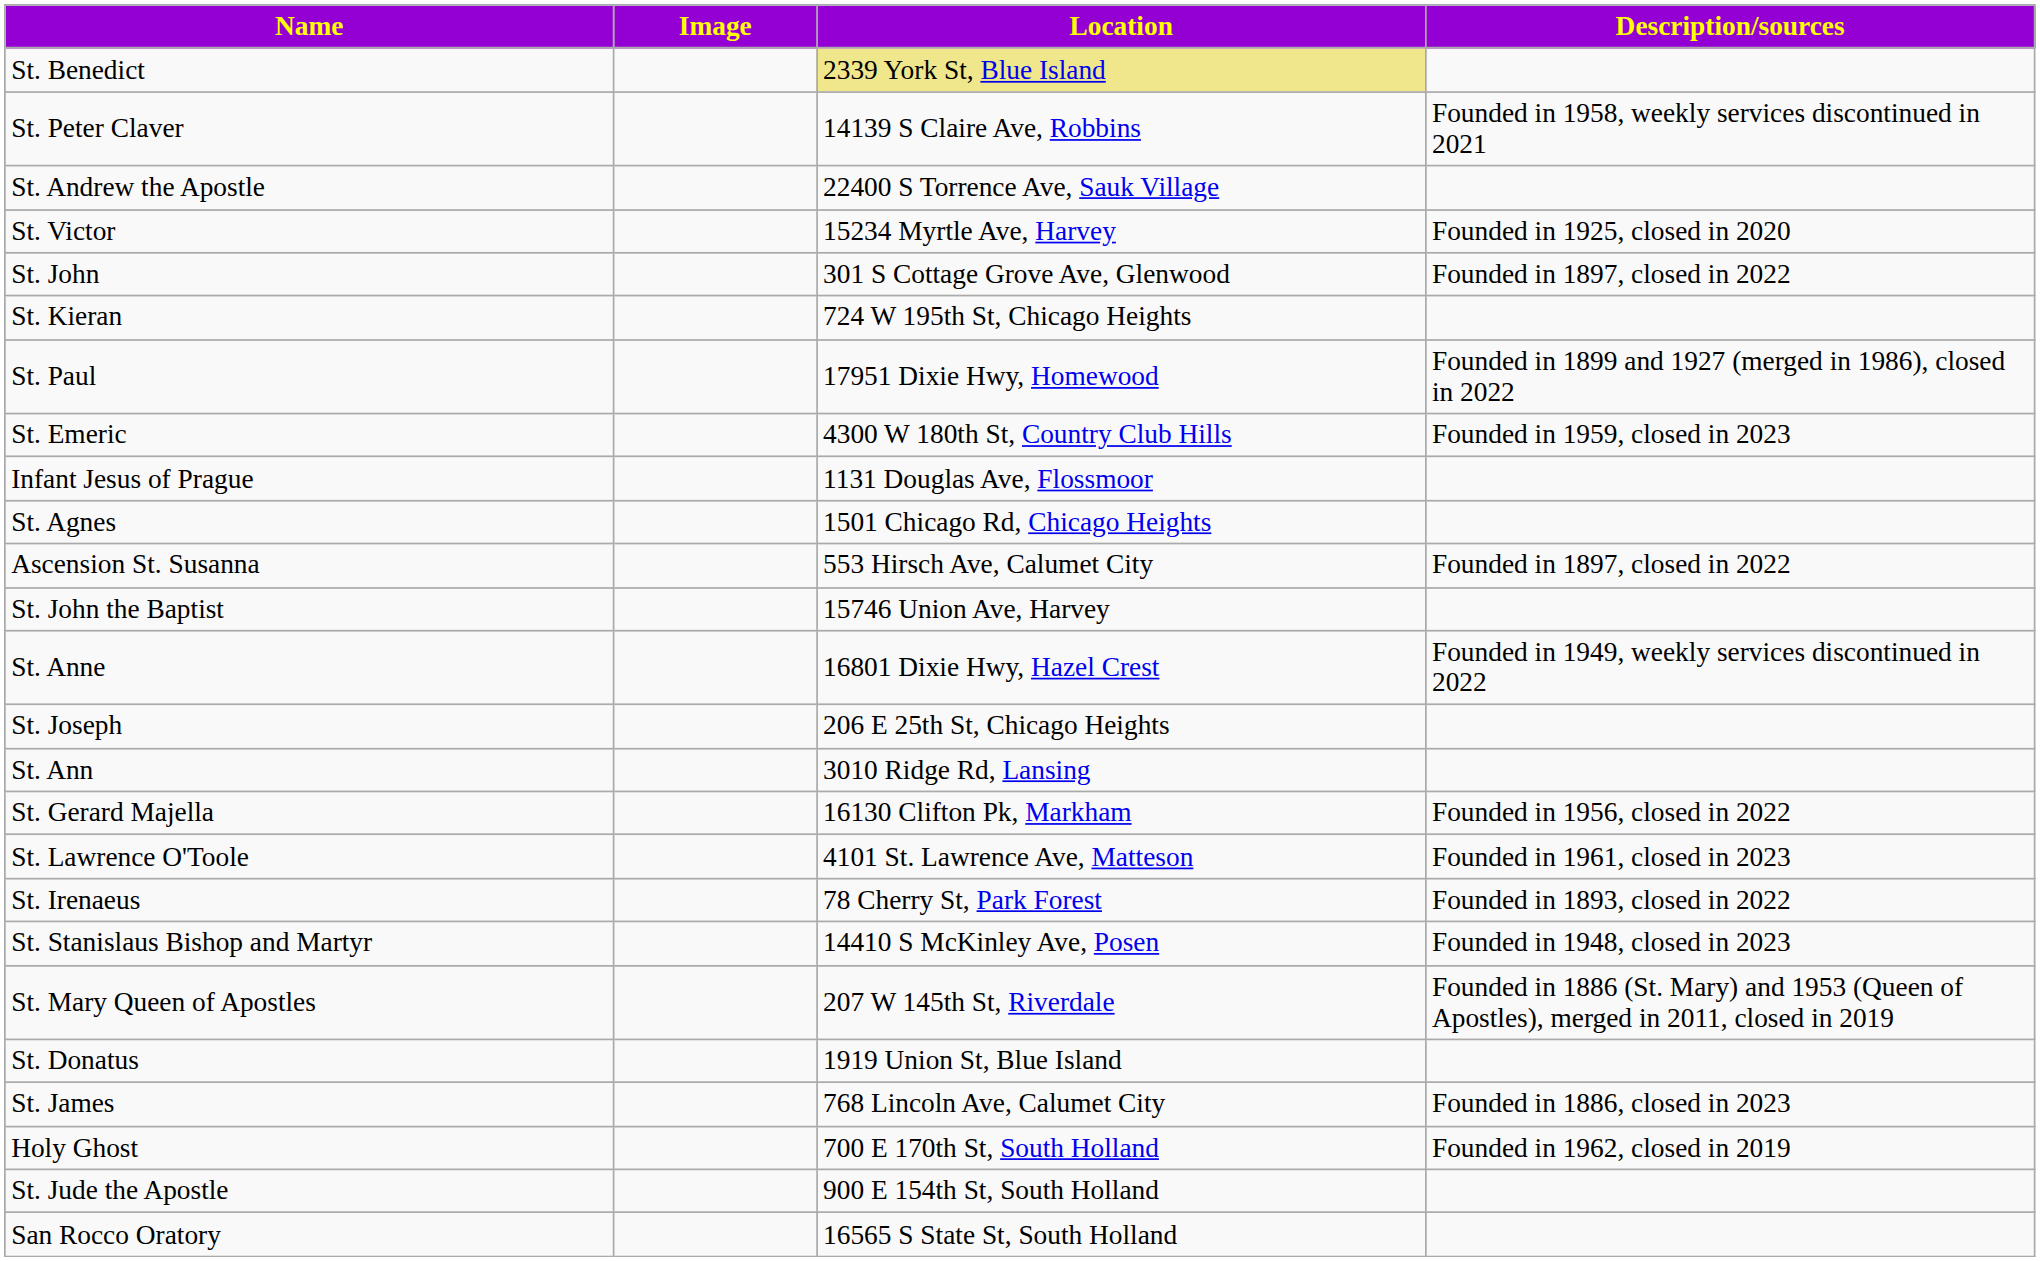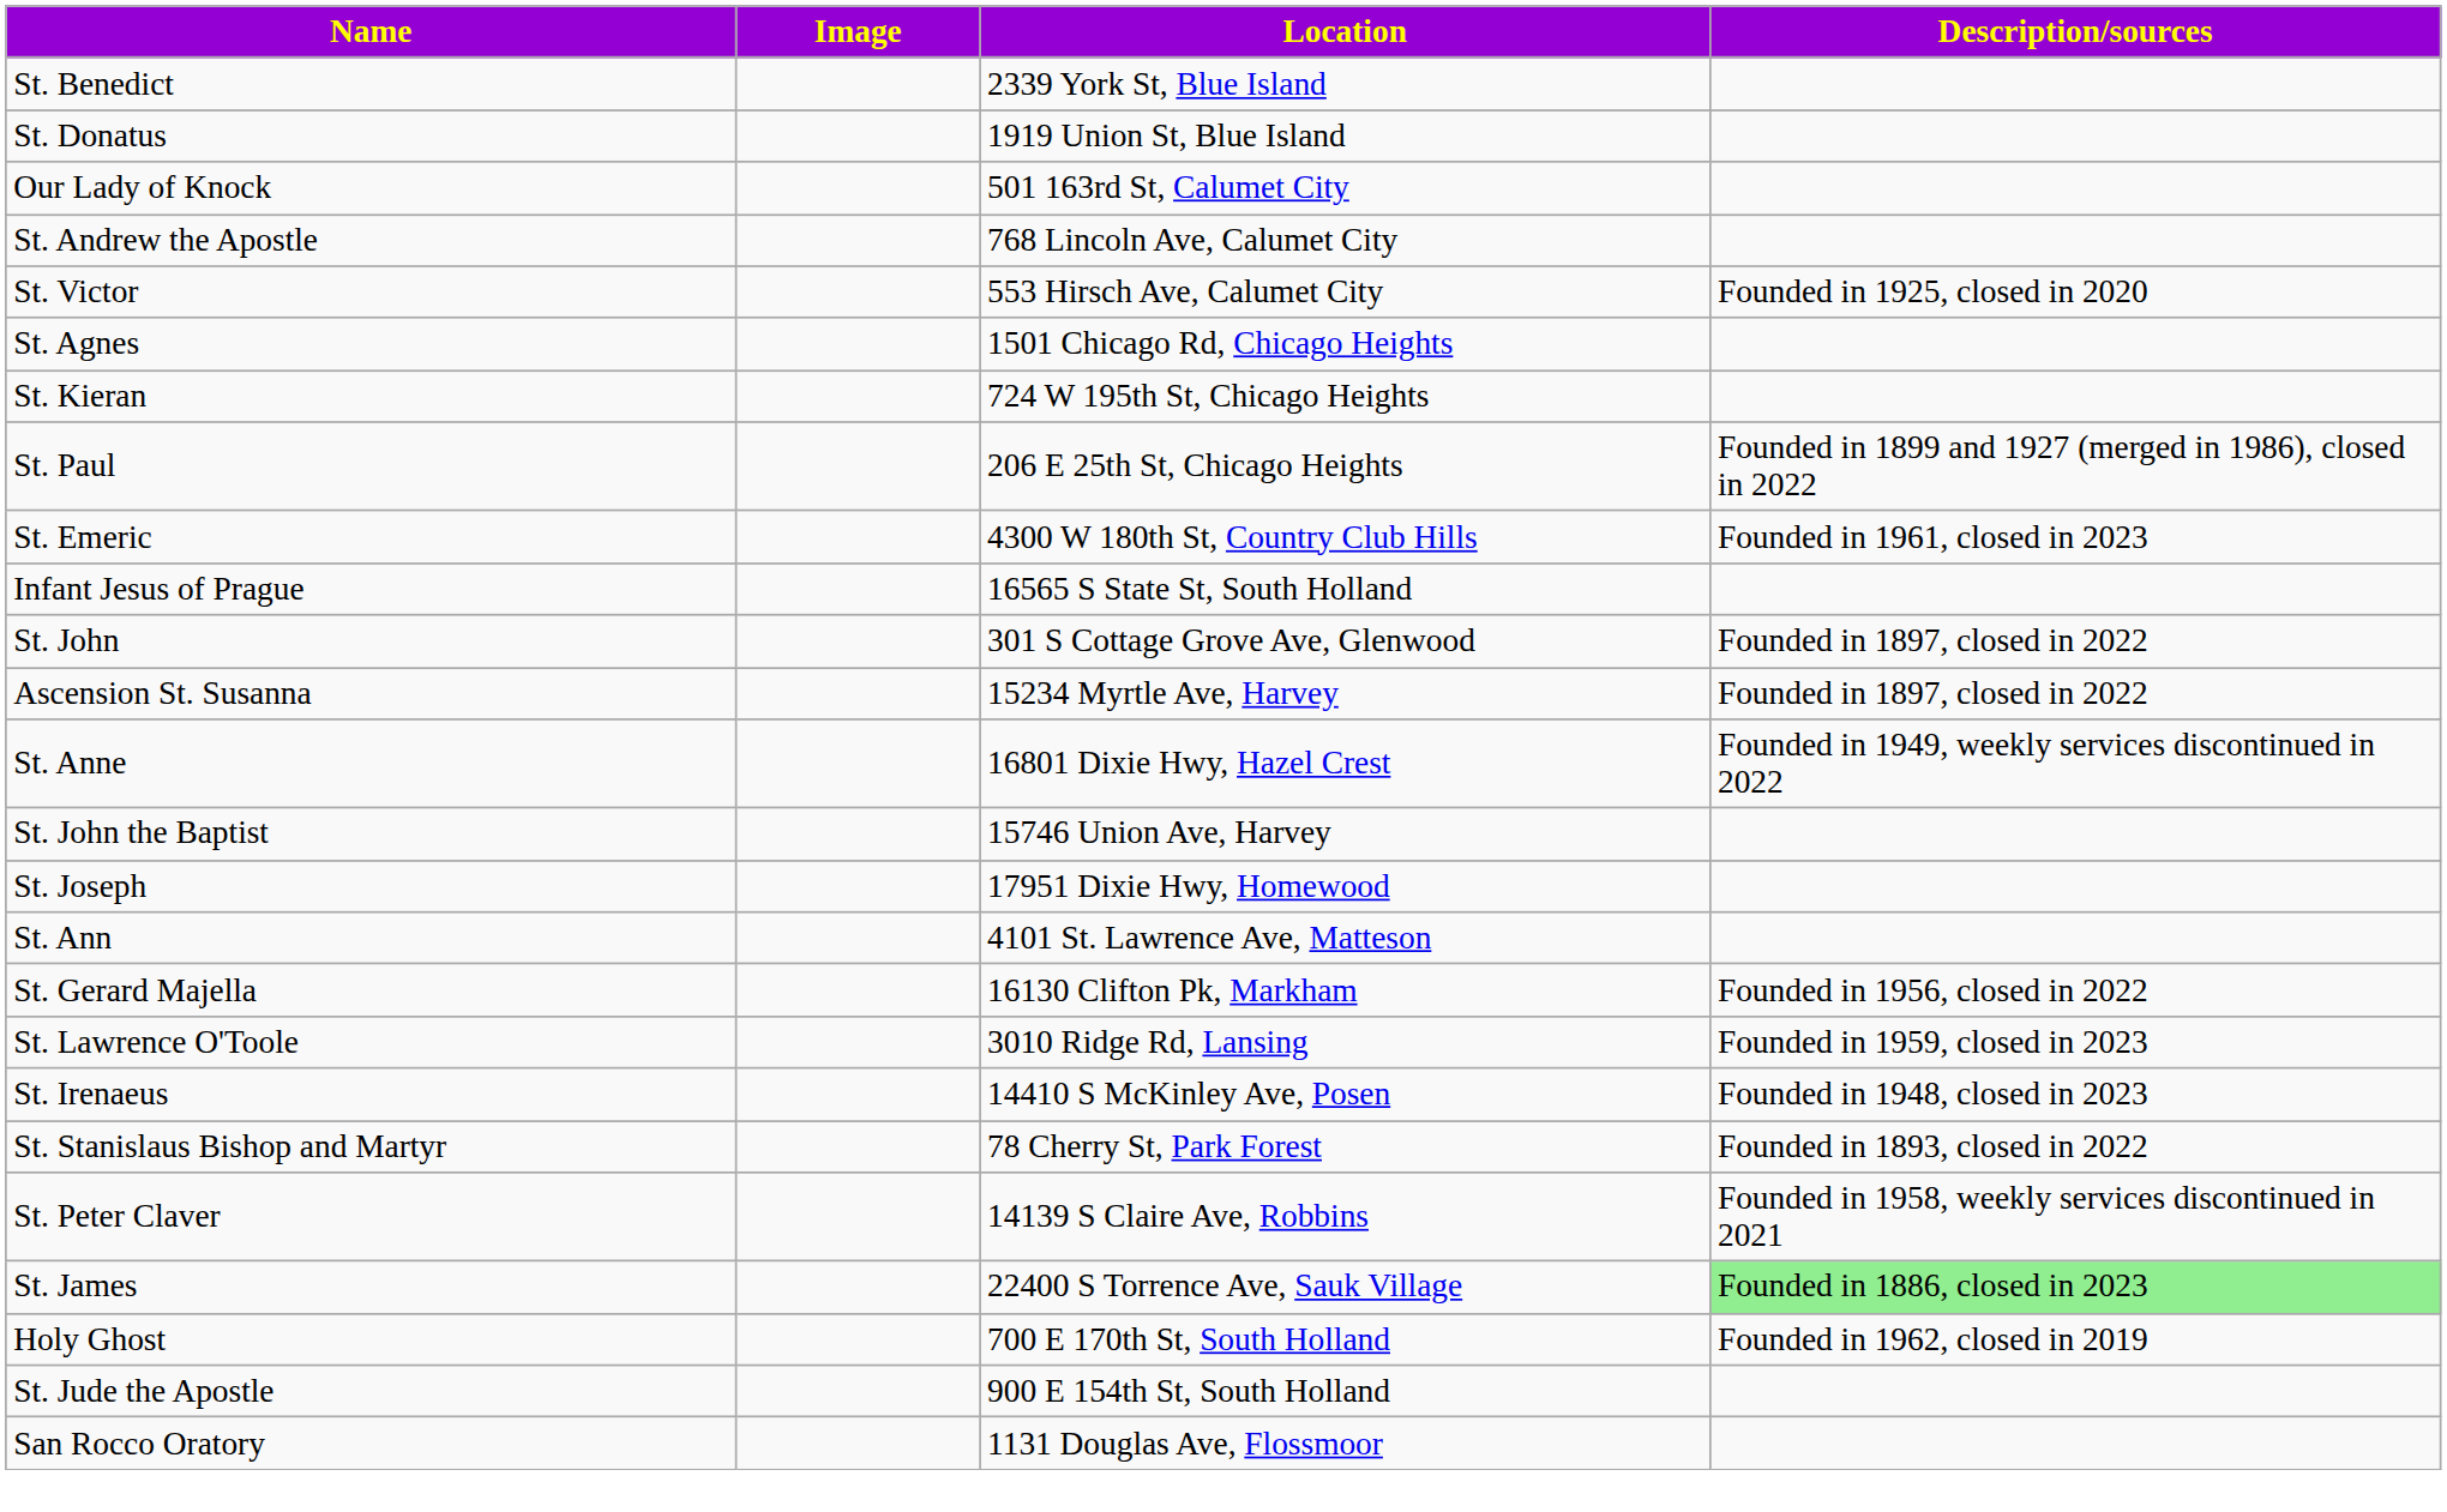 <table class="wikitable sortable" style="width:75%">
 <tr>
 <th style="background:darkviolet; color:yellow;" width="30%"><strong>Name</strong></th>
 <th style="background:darkviolet; color:yellow;" width="10%"><strong>Image</strong></th>
 <th style="background:darkviolet; color:yellow;" width="30%"><strong>Location</strong></th>
 <th style="background:darkviolet; color:yellow;" width="30%"><strong>Description/sources</strong></th>
 </tr>
 <tr>
 <td>St. Benedict</td>
 <td></td>
-<td style="background: khaki;">2339 York St, <a href='#'>Blue Island</a></td>
+<td>2339 York St, <a href='#'>Blue Island</a></td>
 <td></td>
 </tr>
 <tr>
-<td>St. Peter Claver</td>
+<td>St. Donatus</td>
 <td></td>
-<td>14139 S Claire Ave, <a href='#'>Robbins</a></td>
-<td>Founded in 1958, weekly services discontinued in 2021</td>
+<td>1919 Union St, Blue Island</td>
+<td></td>
+</tr>
+<tr>
+<td>Our Lady of Knock</td>
+<td></td>
+<td>501 163rd St, <a href='#'>Calumet City</a></td>
+<td></td>
 </tr>
 <tr>
 <td>St. Andrew the Apostle</td>
 <td></td>
-<td>22400 S Torrence Ave, <a href='#'>Sauk Village</a></td>
+<td>768 Lincoln Ave, Calumet City</td>
 <td></td>
 </tr>
 <tr>
 <td>St. Victor</td>
 <td></td>
-<td>15234 Myrtle Ave, <a href='#'>Harvey</a></td>
+<td>553 Hirsch Ave, Calumet City</td>
 <td>Founded in 1925, closed in 2020</td>
 </tr>
 <tr>
-<td>St. John</td>
+<td>St. Agnes</td>
 <td></td>
-<td>301 S Cottage Grove Ave, Glenwood</td>
-<td>Founded in 1897, closed in 2022</td>
+<td>1501 Chicago Rd, <a href='#'>Chicago Heights</a></td>
+<td></td>
 </tr>
 <tr>
 <td>St. Kieran</td>
 <td></td>
 <td>724 W 195th St, Chicago Heights</td>
 <td></td>
 </tr>
 <tr>
 <td>St. Paul</td>
 <td></td>
-<td>17951 Dixie Hwy, <a href='#'>Homewood</a></td>
+<td>206 E 25th St, Chicago Heights</td>
 <td>Founded in 1899 and 1927 (merged in 1986), closed in 2022</td>
 </tr>
 <tr>
 <td>St. Emeric</td>
 <td></td>
 <td>4300 W 180th St, <a href='#'>Country Club Hills</a></td>
-<td>Founded in 1959, closed in 2023</td>
+<td>Founded in 1961, closed in 2023</td>
 </tr>
 <tr>
 <td>Infant Jesus of Prague</td>
 <td></td>
-<td>1131 Douglas Ave, <a href='#'>Flossmoor</a></td>
+<td>16565 S State St, South Holland</td>
 <td></td>
 </tr>
 <tr>
-<td>St. Agnes</td>
+<td>St. John</td>
 <td></td>
-<td>1501 Chicago Rd, <a href='#'>Chicago Heights</a></td>
-<td></td>
+<td>301 S Cottage Grove Ave, Glenwood</td>
+<td>Founded in 1897, closed in 2022</td>
 </tr>
 <tr>
 <td>Ascension St. Susanna</td>
 <td></td>
-<td>553 Hirsch Ave, Calumet City</td>
+<td>15234 Myrtle Ave, <a href='#'>Harvey</a></td>
 <td>Founded in 1897, closed in 2022</td>
+</tr>
+<tr>
+<td>St. Anne</td>
+<td></td>
+<td>16801 Dixie Hwy, <a href='#'>Hazel Crest</a></td>
+<td>Founded in 1949, weekly services discontinued in 2022</td>
 </tr>
 <tr>
 <td>St. John the Baptist</td>
 <td></td>
 <td>15746 Union Ave, Harvey</td>
 <td></td>
 </tr>
 <tr>
-<td>St. Anne</td>
-<td></td>
-<td>16801 Dixie Hwy, <a href='#'>Hazel Crest</a></td>
-<td>Founded in 1949, weekly services discontinued in 2022</td>
-</tr>
-<tr>
 <td>St. Joseph</td>
 <td></td>
-<td>206 E 25th St, Chicago Heights</td>
+<td>17951 Dixie Hwy, <a href='#'>Homewood</a></td>
 <td></td>
 </tr>
 <tr>
 <td>St. Ann</td>
 <td></td>
-<td>3010 Ridge Rd, <a href='#'>Lansing</a></td>
+<td>4101 St. Lawrence Ave, <a href='#'>Matteson</a></td>
 <td></td>
 </tr>
 <tr>
 <td>St. Gerard Majella</td>
 <td></td>
 <td>16130 Clifton Pk, <a href='#'>Markham</a></td>
 <td>Founded in 1956, closed in 2022</td>
 </tr>
 <tr>
 <td>St. Lawrence O'Toole</td>
 <td></td>
-<td>4101 St. Lawrence Ave, <a href='#'>Matteson</a></td>
-<td>Founded in 1961, closed in 2023</td>
+<td>3010 Ridge Rd, <a href='#'>Lansing</a></td>
+<td>Founded in 1959, closed in 2023</td>
 </tr>
 <tr>
 <td>St. Irenaeus</td>
+<td></td>
+<td>14410 S McKinley Ave, <a href='#'>Posen</a></td>
+<td>Founded in 1948, closed in 2023</td>
+</tr>
+<tr>
+<td>St. Stanislaus Bishop and Martyr</td>
 <td></td>
 <td>78 Cherry St, <a href='#'>Park Forest</a></td>
 <td>Founded in 1893, closed in 2022</td>
 </tr>
 <tr>
-<td>St. Stanislaus Bishop and Martyr</td>
+<td>St. Peter Claver</td>
 <td></td>
-<td>14410 S McKinley Ave, <a href='#'>Posen</a></td>
-<td>Founded in 1948, closed in 2023</td>
-</tr>
-<tr>
-<td>St. Mary Queen of Apostles</td>
-<td></td>
-<td>207 W 145th St, <a href='#'>Riverdale</a></td>
-<td>Founded in 1886 (St. Mary) and 1953 (Queen of Apostles), merged in 2011, closed in 2019</td>
-</tr>
-<tr>
-<td>St. Donatus</td>
-<td></td>
-<td>1919 Union St, Blue Island</td>
-<td></td>
+<td>14139 S Claire Ave, <a href='#'>Robbins</a></td>
+<td>Founded in 1958, weekly services discontinued in 2021</td>
 </tr>
 <tr>
 <td>St. James</td>
 <td></td>
-<td>768 Lincoln Ave, Calumet City</td>
-<td>Founded in 1886, closed in 2023</td>
+<td>22400 S Torrence Ave, <a href='#'>Sauk Village</a></td>
+<td style="background: lightgreen;">Founded in 1886, closed in 2023</td>
 </tr>
 <tr>
 <td>Holy Ghost</td>
 <td></td>
 <td>700 E 170th St, <a href='#'>South Holland</a></td>
 <td>Founded in 1962, closed in 2019</td>
 </tr>
 <tr>
 <td>St. Jude the Apostle</td>
 <td></td>
 <td>900 E 154th St, South Holland</td>
 <td></td>
 </tr>
 <tr>
 <td>San Rocco Oratory</td>
 <td></td>
-<td>16565 S State St, South Holland</td>
+<td>1131 Douglas Ave, <a href='#'>Flossmoor</a></td>
 <td></td>
 </tr>
 </table>
